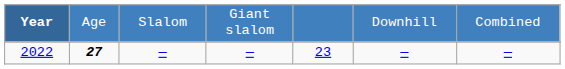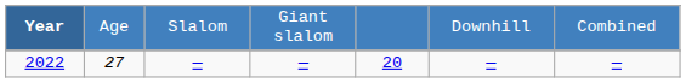 <table class="wikitable" style="font-size:95%; text-align:center; border:grey solid 1px; border-collapse:collapse;" width="40%">
 <tr style="background-color:#369; color:white;">
 <td rowspan="2" colspan="1" width="4%"><strong>Year</strong></td>
 </tr>
 <tr style="background-color:#4180be; color:white;">
 <td width="3%">Age</td>
 <td width="5%">Slalom</td>
 <td width="5%">Giant<br>slalom</td>
 <td width="5%"></td>
 <td width="5%">Downhill</td>
 <td width="5%">Combined</td>
 </tr>
 <tr style="background-color:#8CB2D8; color:white;">
 </tr>
 <tr>
 <td><a href='#'>2022</a></td>
-<td><strong><em>27</em></strong></td>
+<td><em>27</em></td>
 <td><a href='#'>—</a></td>
 <td><a href='#'>—</a></td>
-<td><a href='#'>23</a></td>
+<td><a href='#'>20</a></td>
 <td><a href='#'>—</a></td>
 <td><a href='#'>—</a></td>
 </tr>
 </table>
